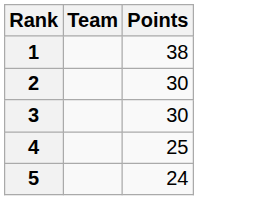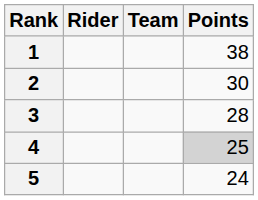 <table class="wikitable">
 <tr>
 <th scope="col">Rank</th>
+<th scope="col">Rider</th>
 <th scope="col">Team</th>
 <th scope="col">Points</th>
 </tr>
 <tr>
 <th scope="row">1</th>
 <td></td>
+<td></td>
 <td style="text-align:right;">38</td>
 </tr>
 <tr>
 <th scope="row">2</th>
+<td></td>
 <td></td>
 <td style="text-align:right;">30</td>
 </tr>
 <tr>
 <th scope="row">3</th>
 <td></td>
-<td style="text-align:right;">30</td>
+<td></td>
+<td style="text-align:right;">28</td>
 </tr>
 <tr>
 <th scope="row">4</th>
+<td> </td>
 <td></td>
-<td style="text-align:right;">25</td>
+<td style="background: lightgrey; text-align:right;">25</td>
 </tr>
 <tr>
 <th scope="row">5</th>
 <td></td>
+<td></td>
 <td style="text-align:right;">24</td>
 </tr>
 </table>
